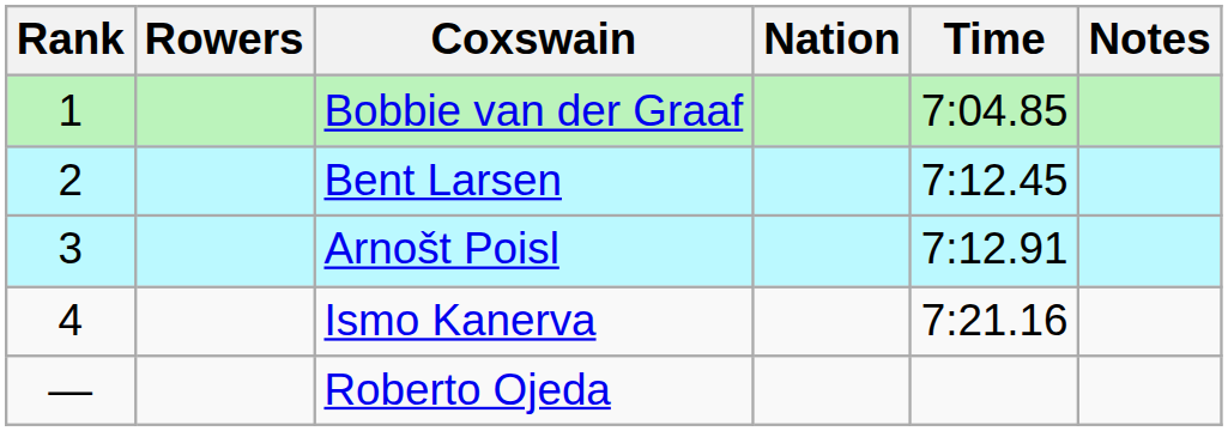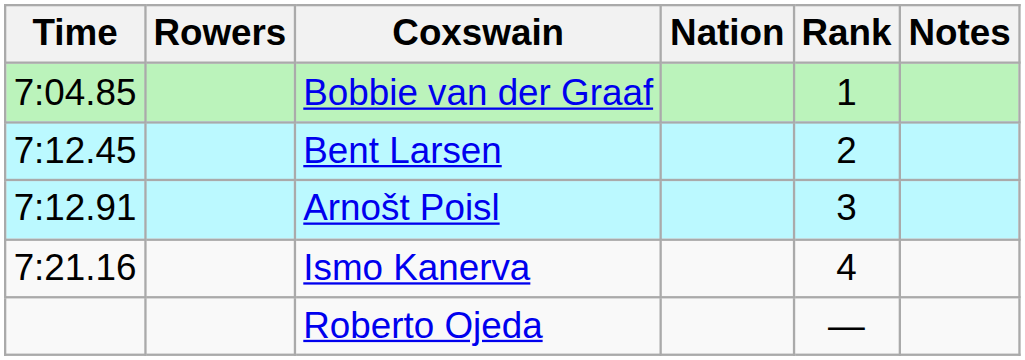 <table class="wikitable sortable" style="text-align:center">
 <tr>
-<th>Rank</th>
+<th>Time</th>
 <th>Rowers</th>
 <th>Coxswain</th>
 <th>Nation</th>
-<th>Time</th>
+<th>Rank</th>
 <th>Notes</th>
 </tr>
 <tr bgcolor=bbf3bb>
-<td>1</td>
+<td>7:04.85</td>
 <td align=left></td>
 <td align=left><a href='#'>Bobbie van der Graaf</a></td>
 <td align=left></td>
-<td>7:04.85</td>
+<td>1</td>
 <td></td>
 </tr>
 <tr bgcolor=bbf9ff>
-<td>2</td>
+<td>7:12.45</td>
 <td align=left></td>
 <td align=left><a href='#'>Bent Larsen</a></td>
 <td align=left></td>
-<td>7:12.45</td>
+<td>2</td>
 <td></td>
 </tr>
 <tr bgcolor=bbf9ff>
-<td>3</td>
+<td>7:12.91</td>
 <td align=left></td>
 <td align=left><a href='#'>Arnošt Poisl</a></td>
 <td align=left></td>
-<td>7:12.91</td>
+<td>3</td>
 <td></td>
 </tr>
 <tr>
-<td>4</td>
+<td>7:21.16</td>
 <td align=left></td>
 <td align=left><a href='#'>Ismo Kanerva</a></td>
 <td align=left></td>
-<td>7:21.16</td>
+<td>4</td>
 <td></td>
 </tr>
 <tr>
-<td data-sort-value=5>—</td>
+<td data-sort-value=9:99.99></td>
 <td align=left></td>
 <td align=left><a href='#'>Roberto Ojeda</a></td>
 <td align=left></td>
-<td data-sort-value=9:99.99></td>
+<td data-sort-value=5>—</td>
 <td></td>
 </tr>
 </table>
